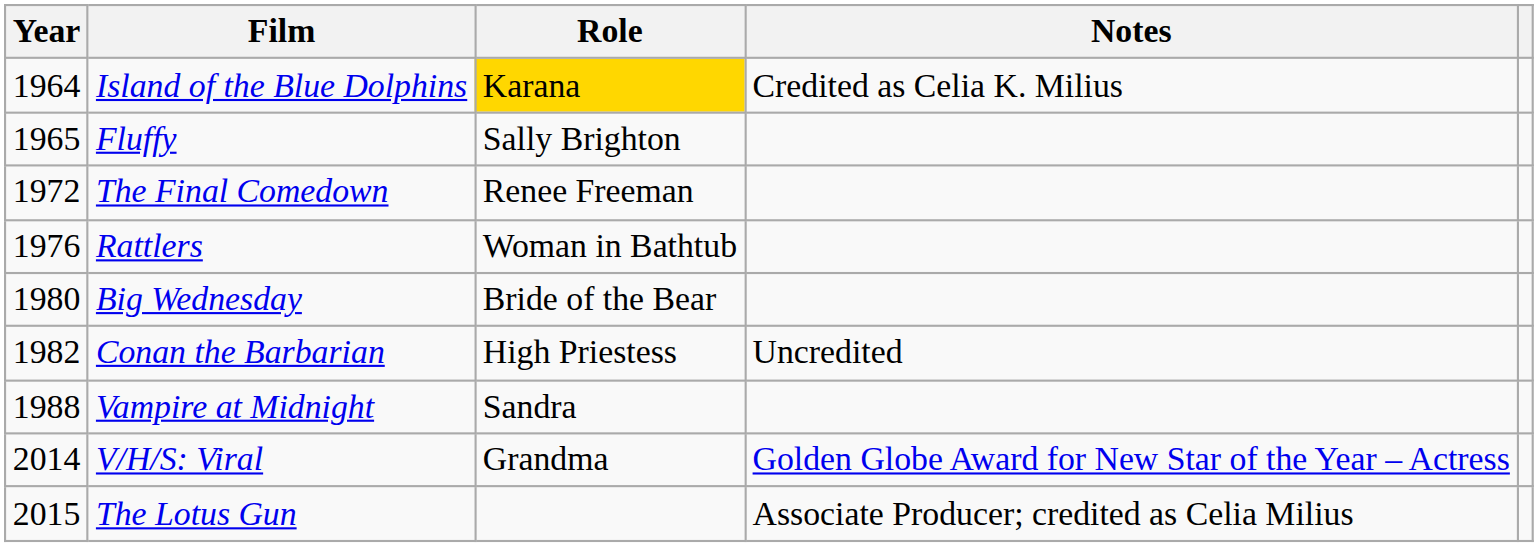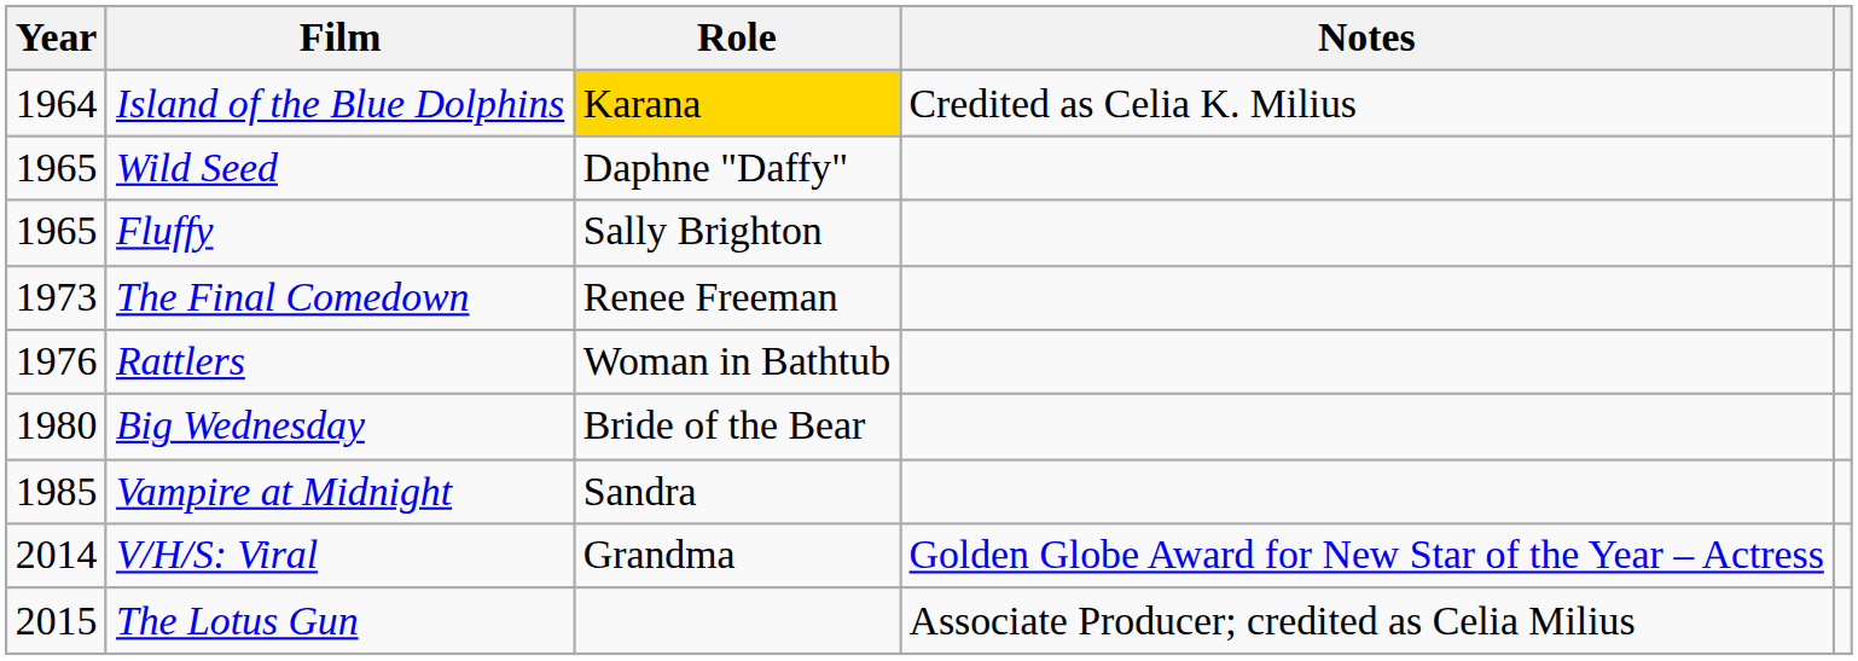 <table class="wikitable sortable">
 <tr>
 <th>Year</th>
 <th>Film</th>
 <th>Role</th>
 <th class="unsortable">Notes</th>
 <th class="unsortable"></th>
 </tr>
 <tr>
 <td>1964</td>
 <td><em><a href='#'>Island of the Blue Dolphins</a></em></td>
 <td style="background: gold;">Karana</td>
 <td>Credited as Celia K. Milius</td>
 <td></td>
 </tr>
 <tr>
 <td>1965</td>
+<td><em><a href='#'>Wild Seed</a></em></td>
+<td>Daphne "Daffy"</td>
+<td></td>
+<td></td>
+</tr>
+<tr>
+<td>1965</td>
 <td><em><a href='#'>Fluffy</a></em></td>
 <td>Sally Brighton</td>
 <td></td>
 <td></td>
 </tr>
 <tr>
-<td>1972</td>
+<td>1973</td>
 <td><em><a href='#'>The Final Comedown</a></em></td>
 <td>Renee Freeman</td>
 <td></td>
 <td></td>
 </tr>
 <tr>
 <td>1976</td>
 <td><em><a href='#'>Rattlers</a></em></td>
 <td>Woman in Bathtub</td>
 <td></td>
 <td></td>
 </tr>
 <tr>
 <td>1980</td>
 <td><em><a href='#'>Big Wednesday</a></em></td>
 <td>Bride of the Bear</td>
 <td></td>
 <td></td>
 </tr>
 <tr>
-<td>1982</td>
-<td><em><a href='#'>Conan the Barbarian</a></em></td>
-<td>High Priestess</td>
-<td>Uncredited</td>
-<td></td>
-</tr>
-<tr>
-<td>1988</td>
+<td>1985</td>
 <td><em><a href='#'>Vampire at Midnight</a></em></td>
 <td>Sandra</td>
 <td></td>
 <td></td>
 </tr>
 <tr>
 <td>2014</td>
 <td><em><a href='#'>V/H/S: Viral</a></em></td>
 <td>Grandma</td>
 <td><a href='#'>Golden Globe Award for New Star of the Year – Actress</a></td>
 <td></td>
 </tr>
 <tr>
 <td>2015</td>
 <td><em><a href='#'>The Lotus Gun</a></em></td>
 <td style="text-align:center;"></td>
 <td>Associate Producer; credited as Celia Milius</td>
 <td></td>
 </tr>
 </table>
